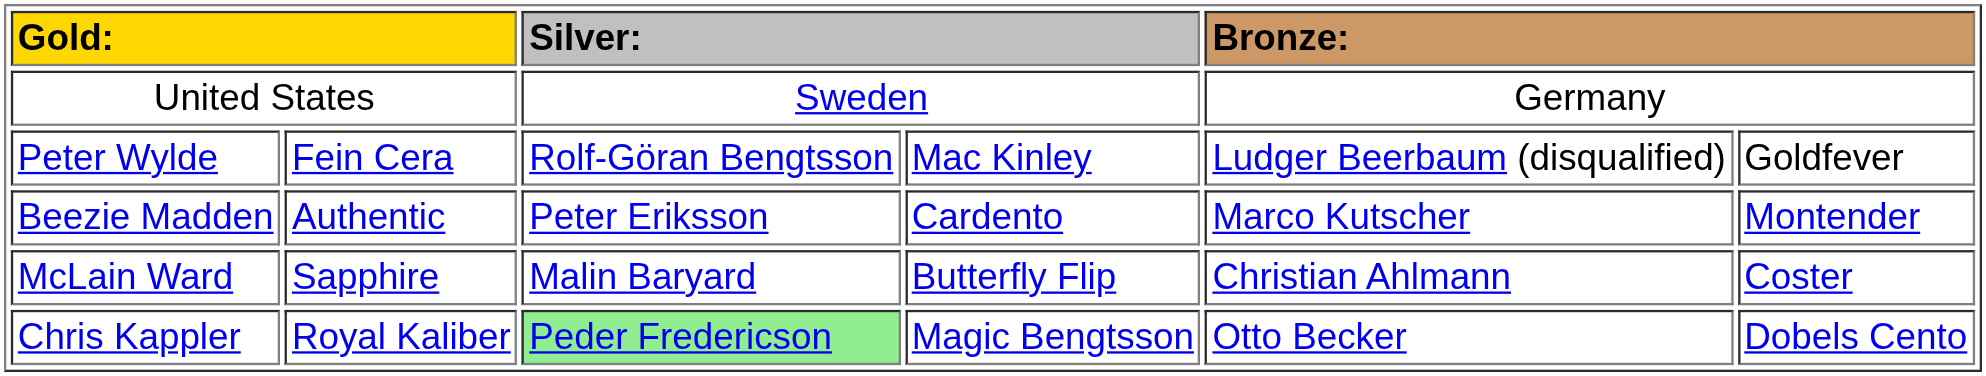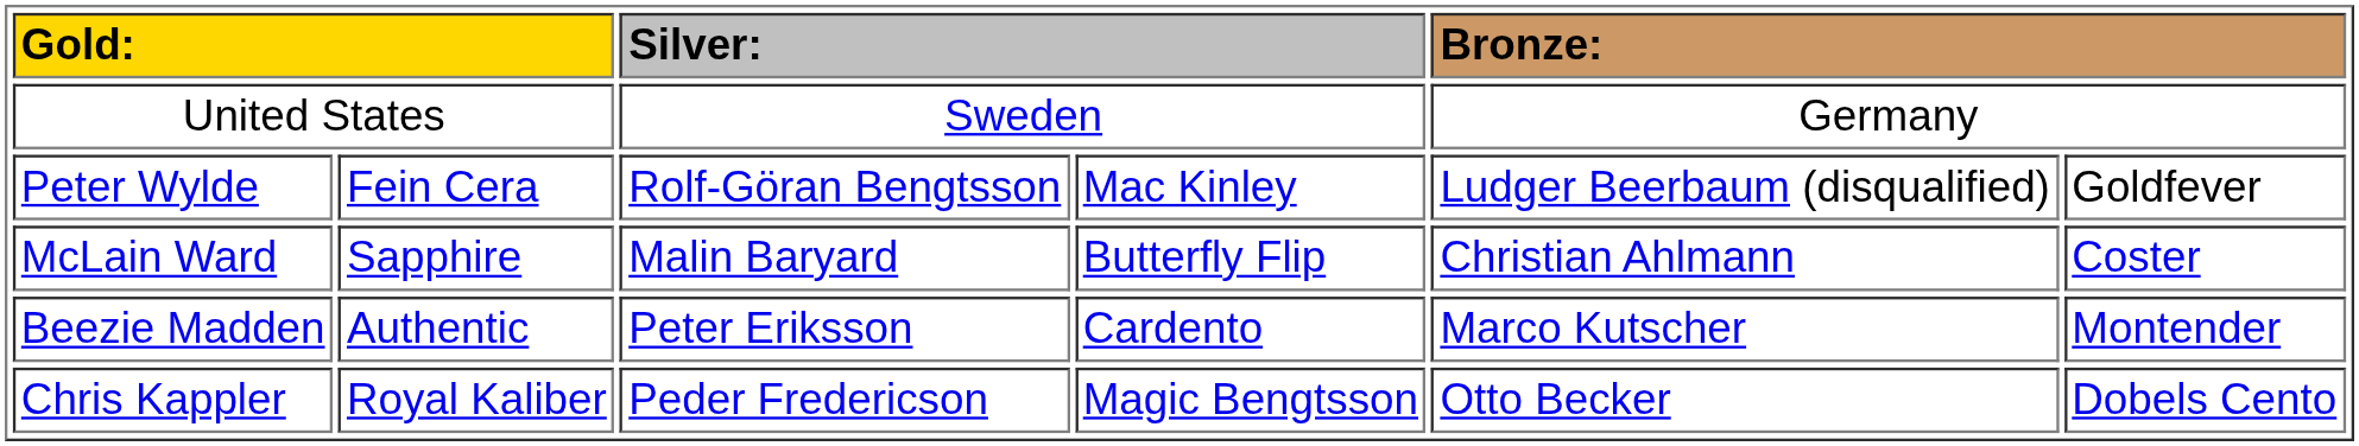 <table border="1" Cellpadding="2">
 <tr>
 <td !align="center" bgcolor="gold" colspan=2><strong>Gold:</strong></td>
 <td !align="center" bgcolor="silver" colspan=2><strong>Silver:</strong></td>
 <td !align="center" bgcolor="CC9966" colspan=2><strong>Bronze:</strong></td>
 </tr>
 <tr>
 <td colspan=2 align=center> United States</td>
 <td colspan=2 align=center> <a href='#'>Sweden</a></td>
 <td colspan=2 align=center> Germany</td>
 </tr>
 <tr>
 <td><a href='#'>Peter Wylde</a></td>
 <td><a href='#'>Fein Cera</a></td>
 <td><a href='#'>Rolf-Göran Bengtsson</a></td>
 <td><a href='#'>Mac Kinley</a></td>
 <td><a href='#'>Ludger Beerbaum</a> (disqualified)</td>
 <td>Goldfever</td>
 </tr>
 <tr>
+<td><a href='#'>McLain Ward</a></td>
+<td><a href='#'>Sapphire</a></td>
+<td><a href='#'>Malin Baryard</a></td>
+<td><a href='#'>Butterfly Flip</a></td>
+<td><a href='#'>Christian Ahlmann</a></td>
+<td><a href='#'>Coster</a></td>
+</tr>
+<tr>
 <td><a href='#'>Beezie Madden</a></td>
 <td><a href='#'>Authentic</a></td>
 <td><a href='#'>Peter Eriksson</a></td>
 <td><a href='#'>Cardento</a></td>
 <td><a href='#'>Marco Kutscher</a></td>
 <td><a href='#'>Montender</a></td>
 </tr>
 <tr>
-<td><a href='#'>McLain Ward</a></td>
-<td><a href='#'>Sapphire</a></td>
-<td><a href='#'>Malin Baryard</a></td>
-<td><a href='#'>Butterfly Flip</a></td>
-<td><a href='#'>Christian Ahlmann</a></td>
-<td><a href='#'>Coster</a></td>
-</tr>
-<tr>
 <td><a href='#'>Chris Kappler</a></td>
 <td><a href='#'>Royal Kaliber</a></td>
-<td style="background: lightgreen;"><a href='#'>Peder Fredericson</a></td>
+<td><a href='#'>Peder Fredericson</a></td>
 <td><a href='#'>Magic Bengtsson</a></td>
 <td><a href='#'>Otto Becker</a></td>
 <td><a href='#'>Dobels Cento</a></td>
 </tr>
 </table>
